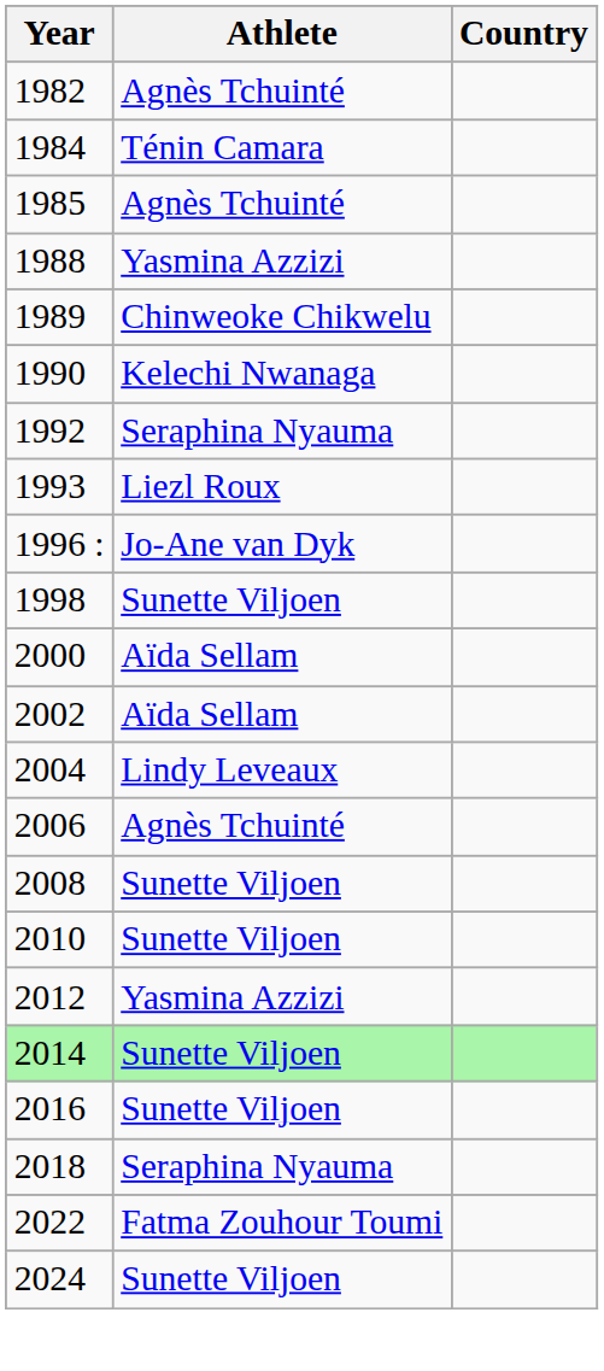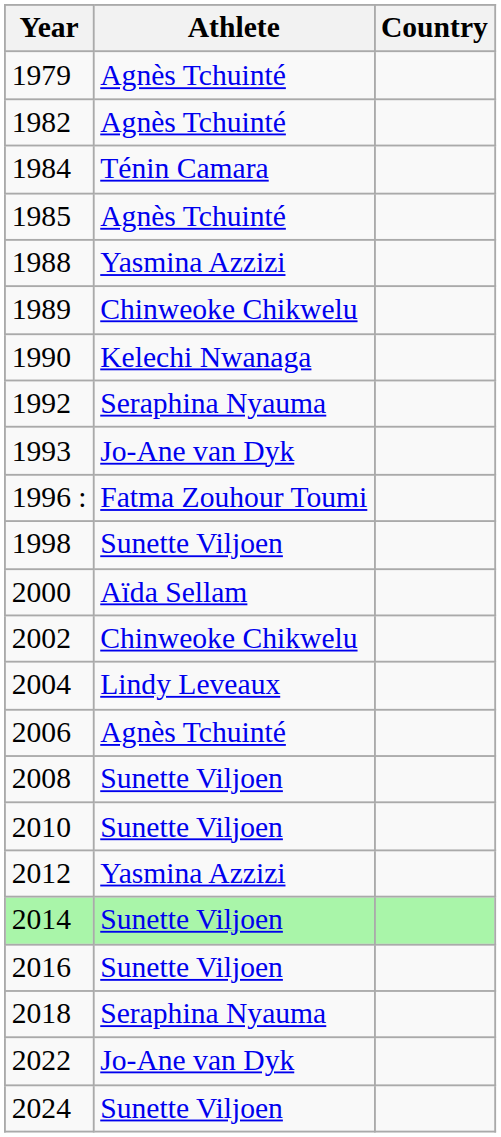 <table class="wikitable sortable">
 <tr>
 <th>Year</th>
 <th>Athlete</th>
 <th>Country</th>
+</tr>
+<tr>
+<td>1979</td>
+<td><a href='#'>Agnès Tchuinté</a></td>
+<td></td>
 </tr>
 <tr>
 <td>1982</td>
 <td><a href='#'>Agnès Tchuinté</a></td>
 <td></td>
 </tr>
 <tr>
 <td>1984</td>
 <td><a href='#'>Ténin Camara</a></td>
 <td></td>
 </tr>
 <tr>
 <td>1985</td>
 <td><a href='#'>Agnès Tchuinté</a></td>
 <td></td>
 </tr>
 <tr>
 <td>1988</td>
 <td><a href='#'>Yasmina Azzizi</a></td>
 <td></td>
 </tr>
 <tr>
 <td>1989</td>
 <td><a href='#'>Chinweoke Chikwelu</a></td>
 <td></td>
 </tr>
 <tr>
 <td>1990</td>
 <td><a href='#'>Kelechi Nwanaga</a></td>
 <td></td>
 </tr>
 <tr>
 <td>1992</td>
 <td><a href='#'>Seraphina Nyauma</a></td>
 <td></td>
 </tr>
 <tr>
 <td>1993</td>
-<td><a href='#'>Liezl Roux</a></td>
+<td><a href='#'>Jo-Ane van Dyk</a></td>
 <td></td>
 </tr>
 <tr>
 <td>1996 :</td>
-<td><a href='#'>Jo-Ane van Dyk</a></td>
+<td><a href='#'>Fatma Zouhour Toumi</a></td>
 <td></td>
 </tr>
 <tr>
 <td>1998</td>
 <td><a href='#'>Sunette Viljoen</a></td>
 <td></td>
 </tr>
 <tr>
 <td>2000</td>
 <td><a href='#'>Aïda Sellam</a></td>
 <td></td>
 </tr>
 <tr>
 <td>2002</td>
-<td><a href='#'>Aïda Sellam</a></td>
+<td><a href='#'>Chinweoke Chikwelu</a></td>
 <td></td>
 </tr>
 <tr>
 <td>2004</td>
 <td><a href='#'>Lindy Leveaux</a></td>
 <td></td>
 </tr>
 <tr>
 <td>2006</td>
 <td><a href='#'>Agnès Tchuinté</a></td>
 <td></td>
 </tr>
 <tr>
 <td>2008</td>
 <td><a href='#'>Sunette Viljoen</a></td>
 <td></td>
 </tr>
 <tr>
 <td>2010</td>
 <td><a href='#'>Sunette Viljoen</a></td>
 <td></td>
 </tr>
 <tr>
 <td>2012</td>
 <td><a href='#'>Yasmina Azzizi</a></td>
 <td></td>
 </tr>
 <tr bgcolor=#A9F5A9>
 <td>2014</td>
 <td><a href='#'>Sunette Viljoen</a></td>
 <td></td>
 </tr>
 <tr>
 <td>2016</td>
 <td><a href='#'>Sunette Viljoen</a></td>
 <td></td>
 </tr>
 <tr>
 <td>2018</td>
 <td><a href='#'>Seraphina Nyauma</a></td>
 <td></td>
 </tr>
 <tr>
 <td>2022</td>
-<td><a href='#'>Fatma Zouhour Toumi</a></td>
+<td><a href='#'>Jo-Ane van Dyk</a></td>
 <td></td>
 </tr>
 <tr>
 <td>2024</td>
 <td><a href='#'>Sunette Viljoen</a></td>
 <td></td>
 </tr>
 </table>
